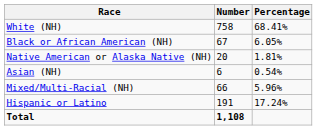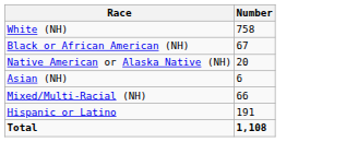 <table class="wikitable">
 <tr>
 <th>Race</th>
 <th>Number</th>
-<th>Percentage</th>
 </tr>
 <tr>
 <td><a href='#'>White</a> (NH)</td>
 <td>758</td>
-<td>68.41%</td>
 </tr>
 <tr>
 <td><a href='#'>Black or African American</a> (NH)</td>
 <td>67</td>
-<td>6.05%</td>
 </tr>
 <tr>
 <td><a href='#'>Native American</a> or <a href='#'>Alaska Native</a> (NH)</td>
 <td>20</td>
-<td>1.81%</td>
 </tr>
 <tr>
 <td><a href='#'>Asian</a> (NH)</td>
 <td>6</td>
-<td>0.54%</td>
 </tr>
 <tr>
 <td><a href='#'>Mixed/Multi-Racial</a> (NH)</td>
 <td>66</td>
-<td>5.96%</td>
 </tr>
 <tr>
 <td><a href='#'>Hispanic or Latino</a></td>
 <td>191</td>
-<td>17.24%</td>
 </tr>
 <tr>
 <td><strong>Total</strong></td>
 <td><strong>1,108</strong></td>
-<td></td>
 </tr>
 </table>
